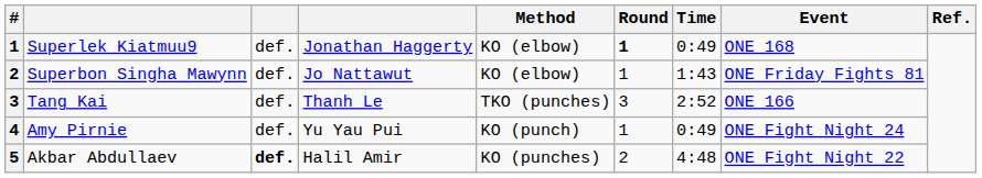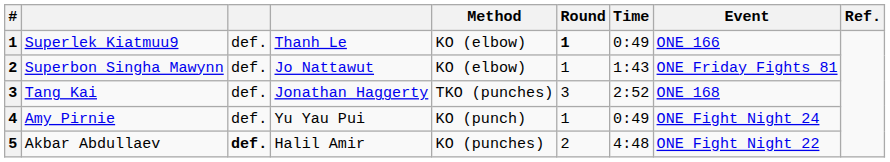 <table class="sortable wikitable succession-box" style="font-size:90%;">
 <tr>
 <th scope="col">#</th>
 <th scope="col"></th>
 <th scope="col"></th>
 <th scope="col"></th>
 <th scope="col">Method</th>
 <th scope="col">Round</th>
 <th scope="col">Time</th>
 <th scope="col">Event</th>
 <th scope="col">Ref.</th>
 </tr>
 <tr>
 <th>1</th>
 <td> <a href='#'>Superlek Kiatmuu9</a></td>
 <td>def.</td>
-<td> <a href='#'>Jonathan Haggerty</a></td>
+<td> <a href='#'>Thanh Le</a></td>
 <td>KO (elbow)</td>
 <td><strong>1</strong></td>
 <td>0:49</td>
-<td><a href='#'>ONE 168</a></td>
+<td><a href='#'>ONE 166</a></td>
 <td rowspan=5></td>
 </tr>
 <tr>
 <th>2</th>
 <td> <a href='#'>Superbon Singha Mawynn</a></td>
 <td>def.</td>
 <td> <a href='#'>Jo Nattawut</a></td>
 <td>KO (elbow)</td>
 <td>1</td>
 <td>1:43</td>
 <td><a href='#'>ONE Friday Fights 81</a></td>
 </tr>
 <tr>
 <th>3</th>
 <td> <a href='#'>Tang Kai</a></td>
 <td>def.</td>
-<td> <a href='#'>Thanh Le</a></td>
+<td> <a href='#'>Jonathan Haggerty</a></td>
 <td>TKO (punches)</td>
 <td>3</td>
 <td>2:52</td>
-<td><a href='#'>ONE 166</a></td>
+<td><a href='#'>ONE 168</a></td>
 </tr>
 <tr>
 <th>4</th>
 <td> <a href='#'>Amy Pirnie</a></td>
 <td>def.</td>
 <td> Yu Yau Pui</td>
 <td>KO (punch)</td>
 <td>1</td>
 <td>0:49</td>
 <td><a href='#'>ONE Fight Night 24</a></td>
 </tr>
 <tr>
 <th>5</th>
 <td> Akbar Abdullaev</td>
 <td><strong>def.</strong></td>
 <td> Halil Amir</td>
 <td>KO (punches)</td>
 <td>2</td>
 <td>4:48</td>
 <td><a href='#'>ONE Fight Night 22</a></td>
 </tr>
 </table>
